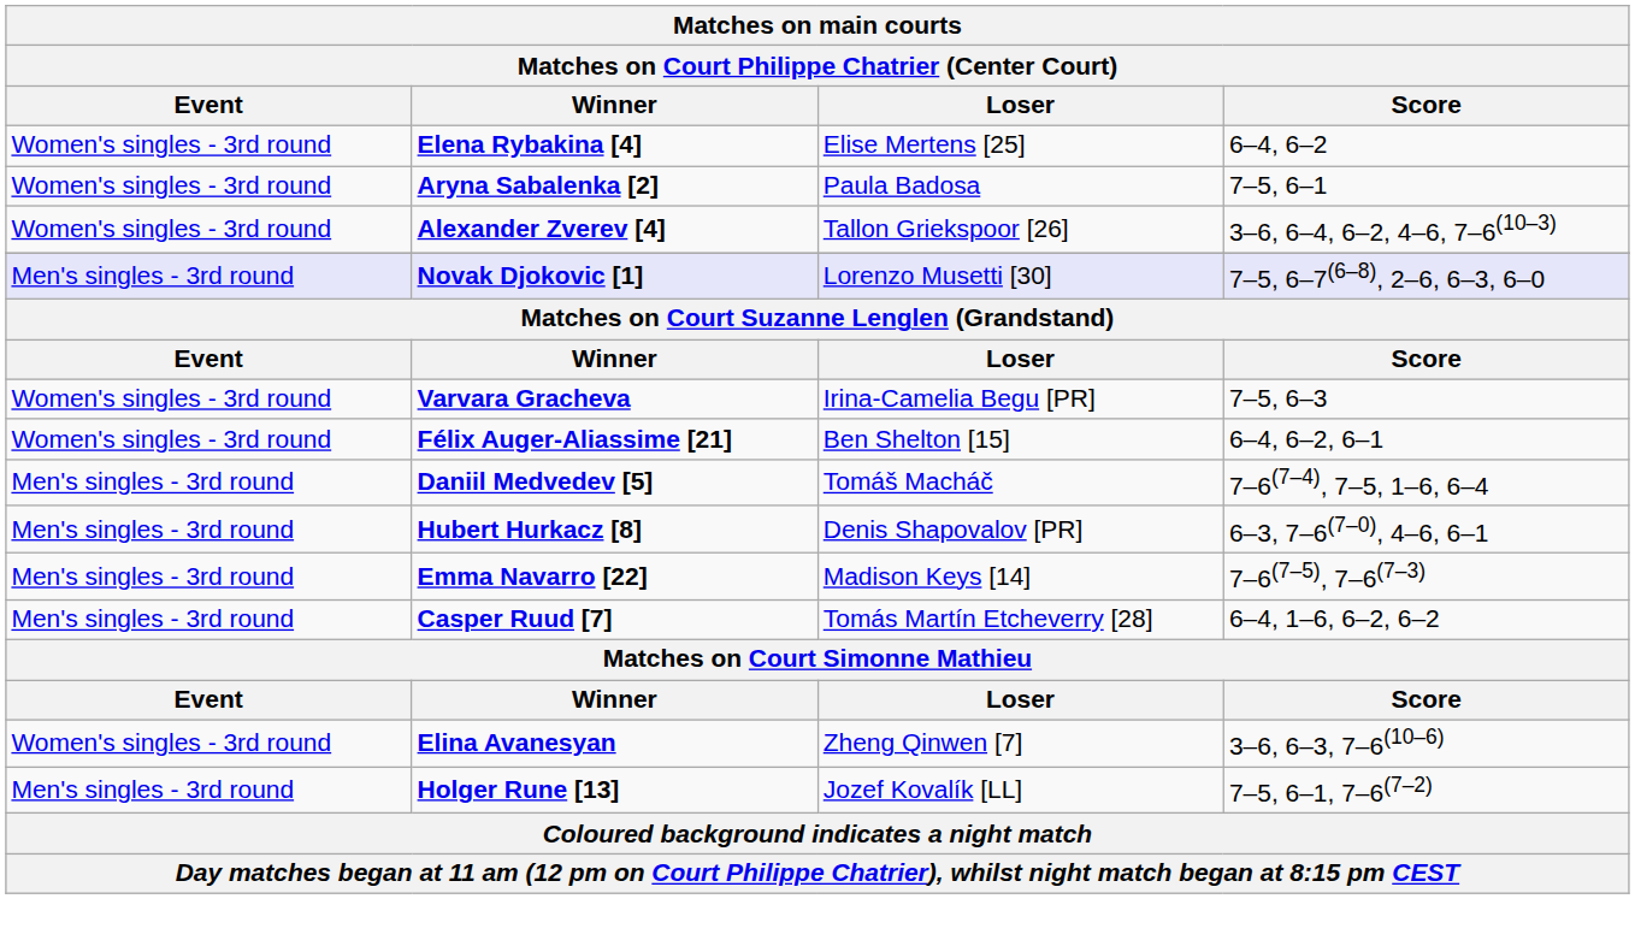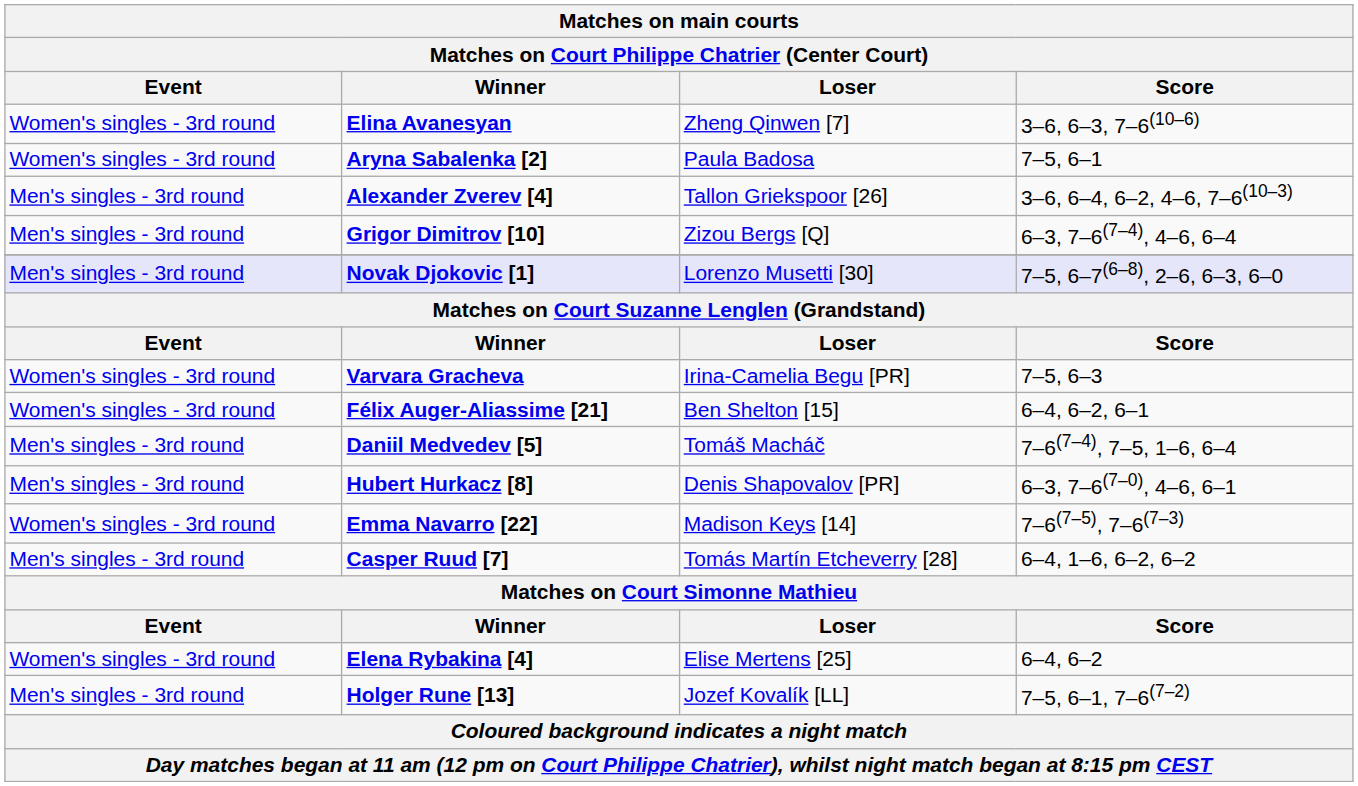 <table class="wikitable" style="margin:auto;">
 <tr>
 <th colspan=4 style=white-space:nowrap>Matches on main courts</th>
 </tr>
 <tr>
 <th colspan=4>Matches on <a href='#'>Court Philippe Chatrier</a> (Center Court)</th>
 </tr>
 <tr>
 <th width=250>Event</th>
 <th width=250>Winner</th>
 <th width=250>Loser</th>
 <th width=250>Score</th>
 </tr>
 <tr>
 <td><a href='#'>Women's singles - 3rd round</a></td>
-<td><strong> <a href='#'>Elena Rybakina</a> [4]</strong></td>
-<td> <a href='#'>Elise Mertens</a> [25]</td>
-<td>6–4, 6–2</td>
+<td><strong> <a href='#'>Elina Avanesyan</a></strong></td>
+<td> <a href='#'>Zheng Qinwen</a> [7]</td>
+<td>3–6, 6–3, 7–6<sup>(10–6)</sup></td>
 </tr>
 <tr>
 <td><a href='#'>Women's singles - 3rd round</a></td>
 <td><strong> <a href='#'>Aryna Sabalenka</a> [2]</strong></td>
 <td> <a href='#'>Paula Badosa</a></td>
 <td>7–5, 6–1</td>
 </tr>
 <tr>
-<td><a href='#'>Women's singles - 3rd round</a></td>
+<td><a href='#'>Men's singles - 3rd round</a></td>
 <td><strong> <a href='#'>Alexander Zverev</a> [4]</strong></td>
 <td> <a href='#'>Tallon Griekspoor</a> [26]</td>
 <td>3–6, 6–4, 6–2, 4–6, 7–6<sup>(10–3)</sup></td>
+</tr>
+<tr>
+<td><a href='#'>Men's singles - 3rd round</a></td>
+<td><strong> <a href='#'>Grigor Dimitrov</a> [10]</strong></td>
+<td> <a href='#'>Zizou Bergs</a> [Q]</td>
+<td>6–3, 7–6<sup>(7–4)</sup>, 4–6, 6–4</td>
 </tr>
 <tr>
 </tr>
 <tr style="background:lavender">
 <td><a href='#'>Men's singles - 3rd round</a></td>
 <td><strong> <a href='#'>Novak Djokovic</a> [1]</strong></td>
 <td> <a href='#'>Lorenzo Musetti</a> [30]</td>
 <td>7–5, 6–7<sup>(6–8)</sup>, 2–6, 6–3, 6–0</td>
 </tr>
 <tr>
 <th colspan=4>Matches on <a href='#'>Court Suzanne Lenglen</a> (Grandstand)</th>
 </tr>
 <tr>
 <th width=250>Event</th>
 <th width=250>Winner</th>
 <th width=250>Loser</th>
 <th width=250>Score</th>
 </tr>
 <tr>
 <td><a href='#'>Women's singles - 3rd round</a></td>
 <td><strong> <a href='#'>Varvara Gracheva</a></strong></td>
 <td> <a href='#'>Irina-Camelia Begu</a> [PR]</td>
 <td>7–5, 6–3</td>
 </tr>
 <tr>
 <td><a href='#'>Women's singles - 3rd round</a></td>
 <td><strong> <a href='#'>Félix Auger-Aliassime</a> [21]</strong></td>
 <td> <a href='#'>Ben Shelton</a> [15]</td>
 <td>6–4, 6–2, 6–1</td>
 </tr>
 <tr>
 <td><a href='#'>Men's singles - 3rd round</a></td>
 <td><strong> <a href='#'>Daniil Medvedev</a> [5]</strong></td>
 <td> <a href='#'>Tomáš Macháč</a></td>
 <td>7–6<sup>(7–4)</sup>, 7–5, 1–6, 6–4</td>
 </tr>
 <tr>
 <td><a href='#'>Men's singles - 3rd round</a></td>
 <td><strong> <a href='#'>Hubert Hurkacz</a> [8]</strong></td>
 <td> <a href='#'>Denis Shapovalov</a> [PR]</td>
 <td>6–3, 7–6<sup>(7–0)</sup>, 4–6, 6–1</td>
 </tr>
 <tr>
-<td><a href='#'>Men's singles - 3rd round</a></td>
+<td><a href='#'>Women's singles - 3rd round</a></td>
 <td><strong> <a href='#'>Emma Navarro</a> [22]</strong></td>
 <td> <a href='#'>Madison Keys</a> [14]</td>
 <td>7–6<sup>(7–5)</sup>, 7–6<sup>(7–3)</sup></td>
 </tr>
 <tr>
 <td><a href='#'>Men's singles - 3rd round</a></td>
 <td><strong> <a href='#'>Casper Ruud</a> [7]</strong></td>
 <td> <a href='#'>Tomás Martín Etcheverry</a> [28]</td>
 <td>6–4, 1–6, 6–2, 6–2</td>
 </tr>
 <tr>
 <th colspan=4>Matches on <a href='#'>Court Simonne Mathieu</a></th>
 </tr>
 <tr>
 <th width=250>Event</th>
 <th width=250>Winner</th>
 <th width=250>Loser</th>
 <th width=250>Score</th>
 </tr>
 <tr>
 <td><a href='#'>Women's singles - 3rd round</a></td>
-<td><strong> <a href='#'>Elina Avanesyan</a></strong></td>
-<td> <a href='#'>Zheng Qinwen</a> [7]</td>
-<td>3–6, 6–3, 7–6<sup>(10–6)</sup></td>
+<td><strong> <a href='#'>Elena Rybakina</a> [4]</strong></td>
+<td> <a href='#'>Elise Mertens</a> [25]</td>
+<td>6–4, 6–2</td>
 </tr>
 <tr>
 <td><a href='#'>Men's singles - 3rd round</a></td>
 <td><strong> <a href='#'>Holger Rune</a> [13]</strong></td>
 <td> <a href='#'>Jozef Kovalík</a> [LL]</td>
 <td>7–5, 6–1, 7–6<sup>(7–2)</sup></td>
 </tr>
 <tr>
 <th colspan=4><em>Coloured background indicates a night match</em></th>
 </tr>
 <tr>
 <th colspan=4><em>Day matches began at 11 am (12 pm on <a href='#'>Court Philippe Chatrier</a>), whilst night match began at 8:15 pm <a href='#'>CEST</a></em></th>
 </tr>
 </table>
